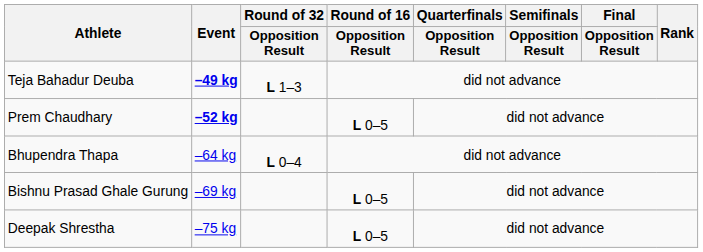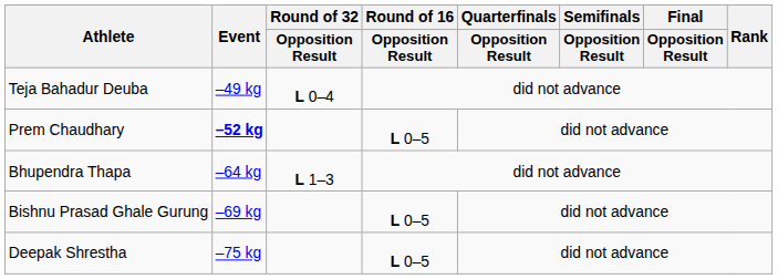 <table class=wikitable style=font-size:90%;text-align:center>
 <tr>
 <th rowspan="2">Athlete</th>
 <th rowspan="2">Event</th>
 <th>Round of 32</th>
 <th>Round of 16</th>
 <th>Quarterfinals</th>
 <th>Semifinals</th>
 <th>Final</th>
 <th rowspan=2>Rank</th>
 </tr>
 <tr style="font-size:95%">
 <th>Opposition<br>Result</th>
 <th>Opposition<br>Result</th>
 <th>Opposition<br>Result</th>
 <th>Opposition<br>Result</th>
 <th>Opposition<br>Result</th>
 </tr>
 <tr>
 <td align=left>Teja Bahadur Deuba</td>
-<td align=left><strong><a href='#'>–49 kg</a></strong></td>
-<td><br><strong>L</strong> 1–3</td>
+<td align=left><a href='#'>–49 kg</a></td>
+<td><br><strong>L</strong> 0–4</td>
 <td colspan=5>did not advance</td>
 </tr>
 <tr>
 <td align=left>Prem Chaudhary</td>
 <td align=left><strong><a href='#'>–52 kg</a></strong></td>
 <td></td>
 <td><br><strong>L</strong> 0–5</td>
 <td colspan=4>did not advance</td>
 </tr>
 <tr>
 <td align=left>Bhupendra Thapa</td>
 <td align=left><a href='#'>–64 kg</a></td>
-<td><br><strong>L</strong> 0–4</td>
+<td><br><strong>L</strong> 1–3</td>
 <td colspan=5>did not advance</td>
 </tr>
 <tr>
 <td align=left>Bishnu Prasad Ghale Gurung</td>
 <td align=left><a href='#'>–69 kg</a></td>
 <td></td>
 <td><br><strong>L</strong> 0–5</td>
 <td colspan=4>did not advance</td>
 </tr>
 <tr>
 <td align=left>Deepak Shrestha</td>
 <td align=left><a href='#'>–75 kg</a></td>
 <td></td>
 <td><br><strong>L</strong> 0–5</td>
 <td colspan=4>did not advance</td>
 </tr>
 </table>
